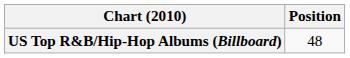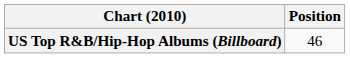 <table class="wikitable plainrowheaders" style="text-align:center;">
 <tr>
 <th>Chart (2010)</th>
 <th>Position</th>
 </tr>
 <tr>
 <th scope="row">US Top R&B/Hip-Hop Albums (<em>Billboard</em>)</th>
-<td align="center">48</td>
+<td align="center">46</td>
 </tr>
 </table>
